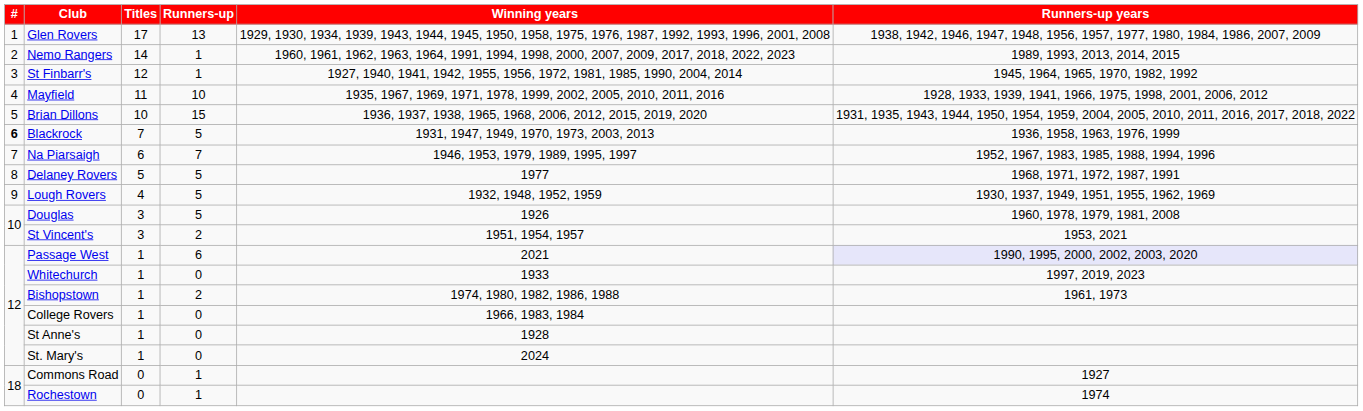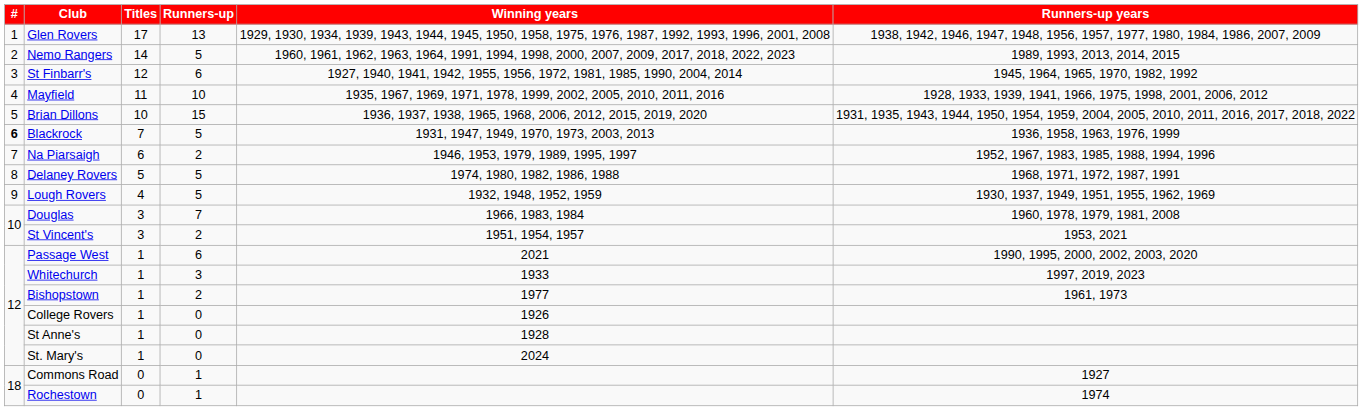 <table class="wikitable sortable" style="text-align:center">
 <tr>
 <th style="background:red;color:white">#</th>
 <th style="background:red;color:white">Club</th>
 <th style="background:red;color:white">Titles</th>
 <th style="background:red;color:white">Runners-up</th>
 <th style="background:red;color:white">Winning years</th>
 <th style="background:red;color:white">Runners-up years</th>
 </tr>
 <tr>
 <td>1</td>
 <td style="text-align:left"> <a href='#'>Glen Rovers</a></td>
 <td>17</td>
 <td>13</td>
 <td>1929, 1930, 1934, 1939, 1943, 1944, 1945, 1950, 1958, 1975, 1976, 1987, 1992, 1993, 1996, 2001, 2008</td>
 <td>1938, 1942, 1946, 1947, 1948, 1956, 1957, 1977, 1980, 1984, 1986, 2007, 2009</td>
 </tr>
 <tr>
 <td>2</td>
 <td style="text-align:left"> <a href='#'>Nemo Rangers</a></td>
 <td>14</td>
-<td>1</td>
+<td>5</td>
 <td>1960, 1961, 1962, 1963, 1964, 1991, 1994, 1998, 2000, 2007, 2009, 2017, 2018, 2022, 2023</td>
 <td>1989, 1993, 2013, 2014, 2015</td>
 </tr>
 <tr>
 <td>3</td>
 <td style="text-align:left"> <a href='#'>St Finbarr's</a></td>
 <td>12</td>
-<td>1</td>
+<td>6</td>
 <td>1927, 1940, 1941, 1942, 1955, 1956, 1972, 1981, 1985, 1990, 2004, 2014</td>
 <td>1945, 1964, 1965, 1970, 1982, 1992</td>
 </tr>
 <tr>
 <td>4</td>
 <td style="text-align:left"> <a href='#'>Mayfield</a></td>
 <td>11</td>
 <td>10</td>
 <td>1935, 1967, 1969, 1971, 1978, 1999, 2002, 2005, 2010, 2011, 2016</td>
 <td>1928, 1933, 1939, 1941, 1966, 1975, 1998, 2001, 2006, 2012</td>
 </tr>
 <tr>
 <td>5</td>
 <td style="text-align:left"> <a href='#'>Brian Dillons</a></td>
 <td>10</td>
 <td>15</td>
 <td>1936, 1937, 1938, 1965, 1968, 2006, 2012, 2015, 2019, 2020</td>
 <td>1931, 1935, 1943, 1944, 1950, 1954, 1959, 2004, 2005, 2010, 2011, 2016, 2017, 2018, 2022</td>
 </tr>
 <tr>
 <td><strong>6</strong></td>
 <td style="text-align:left"> <a href='#'>Blackrock</a></td>
 <td>7</td>
 <td>5</td>
 <td>1931, 1947, 1949, 1970, 1973, 2003, 2013</td>
 <td>1936, 1958, 1963, 1976, 1999</td>
 </tr>
 <tr>
 <td>7</td>
 <td style="text-align:left"> <a href='#'>Na Piarsaigh</a></td>
 <td>6</td>
-<td>7</td>
+<td>2</td>
 <td>1946, 1953, 1979, 1989, 1995, 1997</td>
 <td>1952, 1967, 1983, 1985, 1988, 1994, 1996</td>
 </tr>
 <tr>
 <td>8</td>
 <td style="text-align:left"> <a href='#'>Delaney Rovers</a></td>
 <td>5</td>
 <td>5</td>
-<td>1977</td>
+<td>1974, 1980, 1982, 1986, 1988</td>
 <td>1968, 1971, 1972, 1987, 1991</td>
 </tr>
 <tr>
 <td>9</td>
 <td style="text-align:left"> <a href='#'>Lough Rovers</a></td>
 <td>4</td>
 <td>5</td>
 <td>1932, 1948, 1952, 1959</td>
 <td>1930, 1937, 1949, 1951, 1955, 1962, 1969</td>
 </tr>
 <tr>
 <td rowspan="2">10</td>
 <td style="text-align:left"> <a href='#'>Douglas</a></td>
 <td>3</td>
-<td>5</td>
-<td>1926</td>
+<td>7</td>
+<td>1966, 1983, 1984</td>
 <td>1960, 1978, 1979, 1981, 2008</td>
 </tr>
 <tr>
 <td style="text-align:left"> <a href='#'>St Vincent's</a></td>
 <td>3</td>
 <td>2</td>
 <td>1951, 1954, 1957</td>
 <td>1953, 2021</td>
 </tr>
 <tr>
 <td rowspan="6">12</td>
 <td style="text-align:left"> <a href='#'>Passage West</a></td>
 <td>1</td>
 <td>6</td>
 <td>2021</td>
-<td style="background: lavender;">1990, 1995, 2000, 2002, 2003, 2020</td>
+<td>1990, 1995, 2000, 2002, 2003, 2020</td>
 </tr>
 <tr>
 <td style="text-align:left"> <a href='#'>Whitechurch</a></td>
 <td>1</td>
-<td>0</td>
+<td>3</td>
 <td>1933</td>
 <td>1997, 2019, 2023</td>
 </tr>
 <tr>
 <td style="text-align:left"> <a href='#'>Bishopstown</a></td>
 <td>1</td>
 <td>2</td>
-<td>1974, 1980, 1982, 1986, 1988</td>
+<td>1977</td>
 <td>1961, 1973</td>
 </tr>
 <tr>
 <td style="text-align:left"> College Rovers</td>
 <td>1</td>
 <td>0</td>
-<td>1966, 1983, 1984</td>
+<td>1926</td>
 <td></td>
 </tr>
 <tr>
 <td style="text-align:left">St Anne's</td>
 <td>1</td>
 <td>0</td>
 <td>1928</td>
 <td></td>
 </tr>
 <tr>
 <td style="text-align:left">St. Mary's</td>
 <td>1</td>
 <td>0</td>
 <td>2024</td>
 <td></td>
 </tr>
 <tr>
 <td rowspan="2">18</td>
 <td style="text-align:left"> Commons Road</td>
 <td>0</td>
 <td>1</td>
 <td></td>
 <td>1927</td>
 </tr>
 <tr>
 <td style="text-align:left"> <a href='#'>Rochestown</a></td>
 <td>0</td>
 <td>1</td>
 <td></td>
 <td>1974</td>
 </tr>
 </table>
